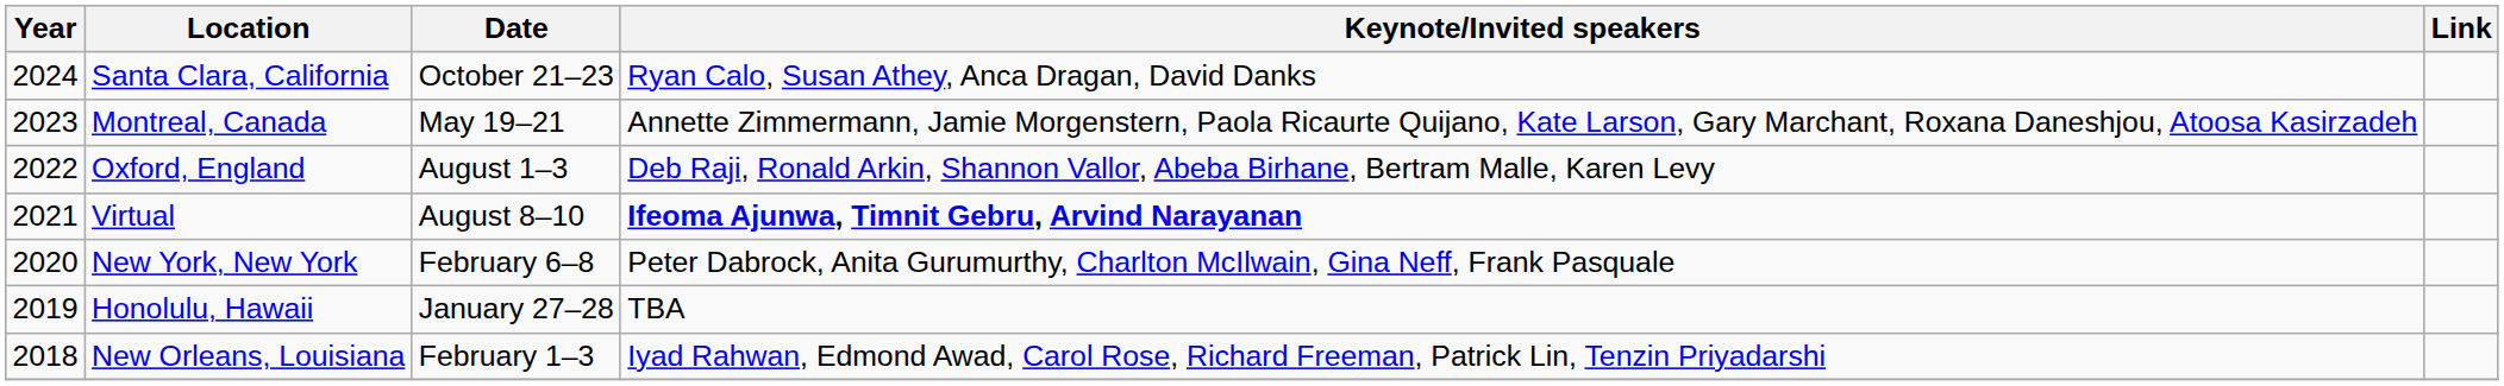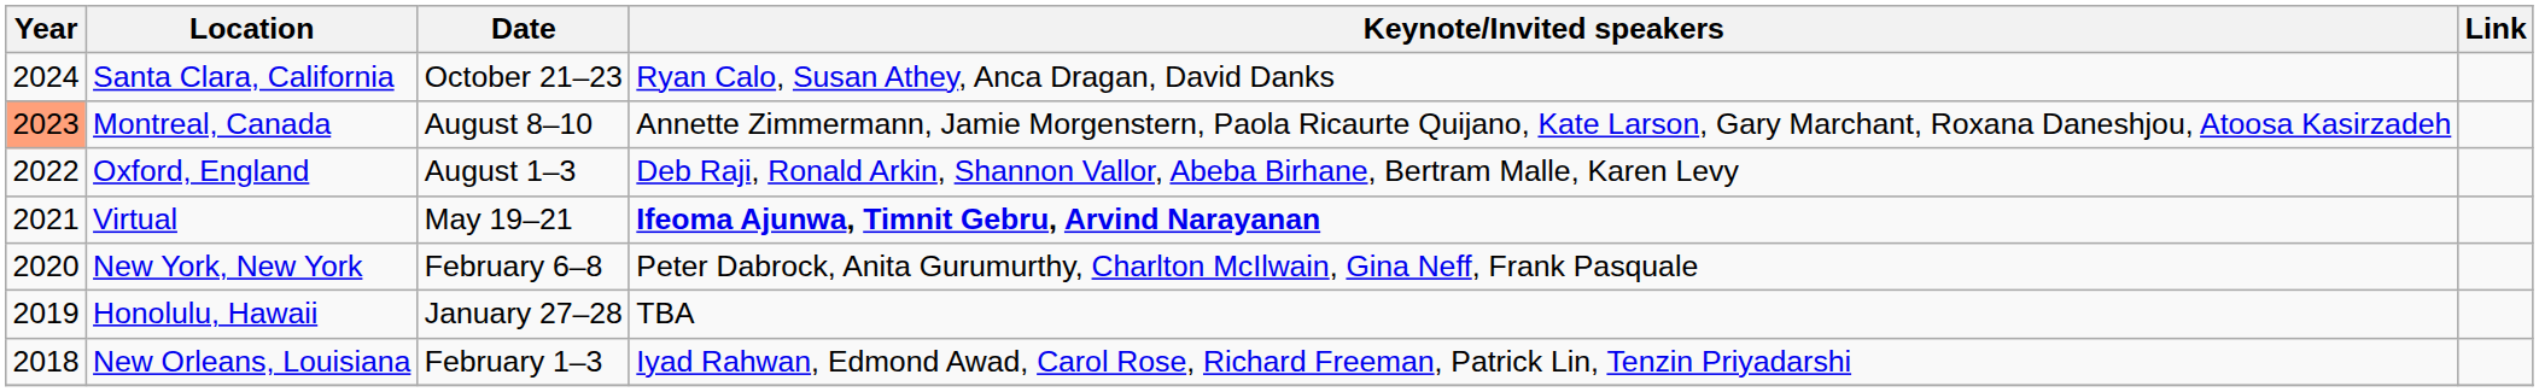 <table class="wikitable">
 <tr>
 <th>Year</th>
 <th>Location</th>
 <th>Date</th>
 <th>Keynote/Invited speakers</th>
 <th>Link</th>
 </tr>
 <tr>
 <td>2024</td>
 <td><a href='#'>Santa Clara, California</a></td>
 <td>October 21–23</td>
 <td><a href='#'>Ryan Calo</a>, <a href='#'>Susan Athey</a>, Anca Dragan, David Danks</td>
 <td></td>
 </tr>
 <tr>
-<td>2023</td>
+<td style="background: lightsalmon;">2023</td>
 <td><a href='#'>Montreal, Canada</a></td>
-<td>May 19–21</td>
+<td>August 8–10</td>
 <td>Annette Zimmermann, Jamie Morgenstern, Paola Ricaurte Quijano, <a href='#'>Kate Larson</a>, Gary Marchant, Roxana Daneshjou, <a href='#'>Atoosa Kasirzadeh</a></td>
 <td></td>
 </tr>
 <tr>
 <td>2022</td>
 <td><a href='#'>Oxford, England</a></td>
 <td>August 1–3</td>
 <td><a href='#'>Deb Raji</a>, <a href='#'>Ronald Arkin</a>, <a href='#'>Shannon Vallor</a>, <a href='#'>Abeba Birhane</a>, Bertram Malle, Karen Levy</td>
 <td></td>
 </tr>
 <tr>
 <td>2021</td>
 <td><a href='#'>Virtual</a></td>
-<td>August 8–10</td>
+<td>May 19–21</td>
 <td><strong><a href='#'>Ifeoma Ajunwa</a>, <a href='#'>Timnit Gebru</a>, <a href='#'>Arvind Narayanan</a></strong></td>
 <td></td>
 </tr>
 <tr>
 <td>2020</td>
 <td><a href='#'>New York, New York</a></td>
 <td>February 6–8</td>
 <td>Peter Dabrock, Anita Gurumurthy, <a href='#'>Charlton McIlwain</a>, <a href='#'>Gina Neff</a>, Frank Pasquale</td>
 <td></td>
 </tr>
 <tr>
 <td>2019</td>
 <td><a href='#'>Honolulu, Hawaii</a></td>
 <td>January 27–28</td>
 <td>TBA</td>
 <td></td>
 </tr>
 <tr>
 <td>2018</td>
 <td><a href='#'>New Orleans, Louisiana</a></td>
 <td>February 1–3</td>
 <td><a href='#'>Iyad Rahwan</a>, Edmond Awad, <a href='#'>Carol Rose</a>, <a href='#'>Richard Freeman</a>, Patrick Lin, <a href='#'>Tenzin Priyadarshi</a></td>
 <td></td>
 </tr>
 <tr>
 </tr>
 </table>
